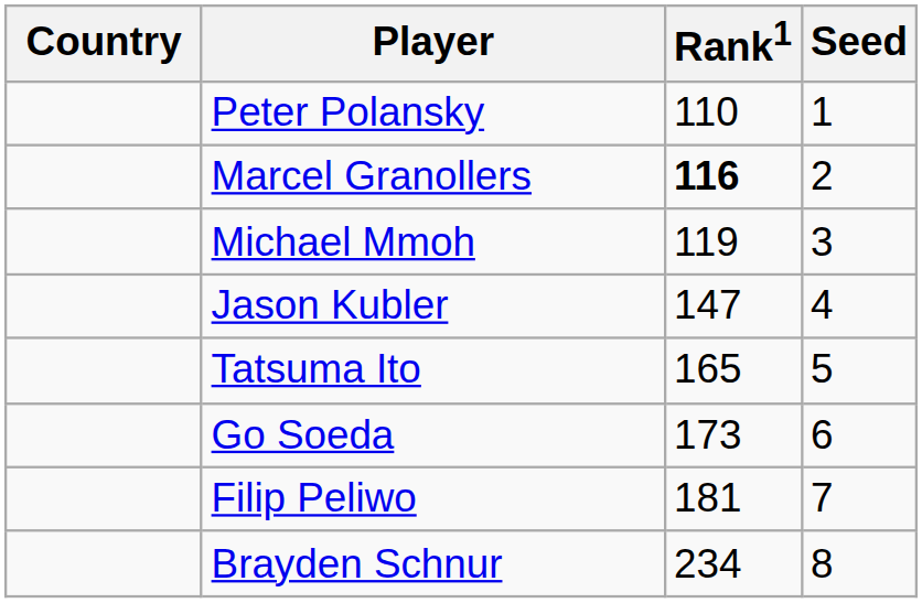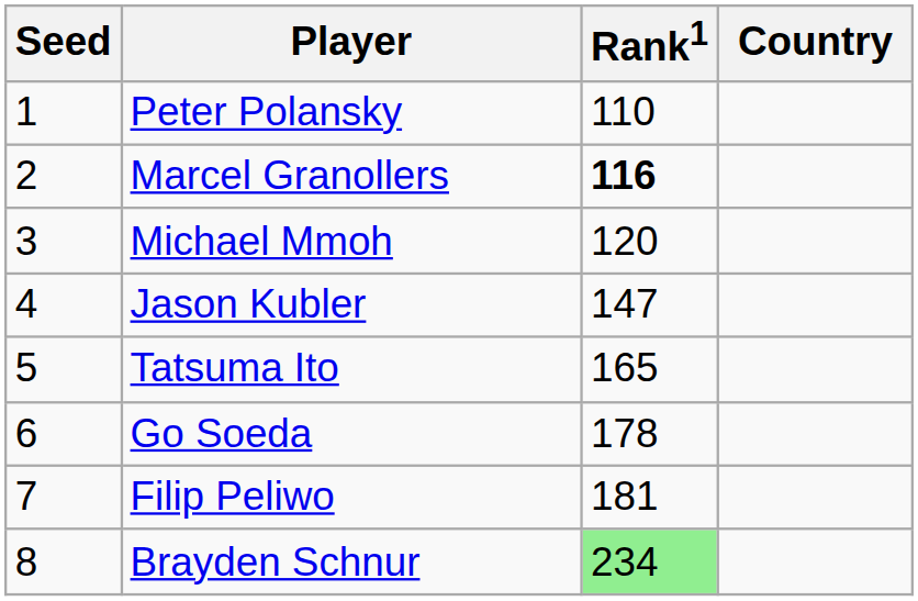 <table class="sortable wikitable">
 <tr>
-<th style="width:70px;">Country</th>
+<th>Seed</th>
 <th style="width:175px;">Player</th>
 <th>Rank<sup>1</sup></th>
-<th>Seed</th>
+<th style="width:70px;">Country</th>
 </tr>
 <tr>
-<td></td>
+<td>1</td>
 <td><a href='#'>Peter Polansky</a></td>
 <td>110</td>
-<td>1</td>
+<td></td>
 </tr>
 <tr>
-<td></td>
+<td>2</td>
 <td><a href='#'>Marcel Granollers</a></td>
 <td><strong>116</strong></td>
-<td>2</td>
+<td></td>
 </tr>
 <tr>
+<td>3</td>
+<td><a href='#'>Michael Mmoh</a></td>
+<td>120</td>
 <td></td>
-<td><a href='#'>Michael Mmoh</a></td>
-<td>119</td>
-<td>3</td>
 </tr>
 <tr>
-<td></td>
+<td>4</td>
 <td><a href='#'>Jason Kubler</a></td>
 <td>147</td>
-<td>4</td>
+<td></td>
 </tr>
 <tr>
-<td></td>
+<td>5</td>
 <td><a href='#'>Tatsuma Ito</a></td>
 <td>165</td>
-<td>5</td>
+<td></td>
 </tr>
 <tr>
+<td>6</td>
+<td><a href='#'>Go Soeda</a></td>
+<td>178</td>
 <td></td>
-<td><a href='#'>Go Soeda</a></td>
-<td>173</td>
-<td>6</td>
 </tr>
 <tr>
-<td></td>
+<td>7</td>
 <td><a href='#'>Filip Peliwo</a></td>
 <td>181</td>
-<td>7</td>
+<td></td>
 </tr>
 <tr>
+<td>8</td>
+<td><a href='#'>Brayden Schnur</a></td>
+<td style="background: lightgreen;">234</td>
 <td></td>
-<td><a href='#'>Brayden Schnur</a></td>
-<td>234</td>
-<td>8</td>
 </tr>
 </table>
